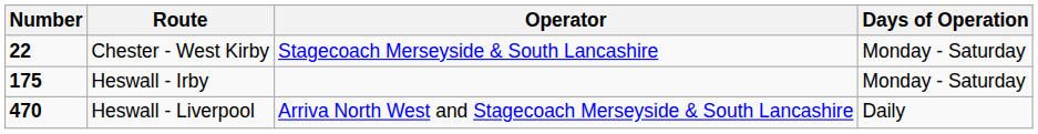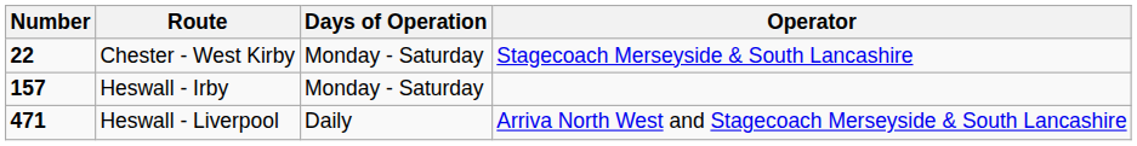 <table class="wikitable" border="1">
 <tr>
 <th>Number</th>
 <th>Route</th>
+<th>Days of Operation</th>
 <th>Operator</th>
-<th>Days of Operation</th>
 </tr>
 <tr>
 <td><strong>22</strong></td>
 <td>Chester - West Kirby</td>
+<td>Monday - Saturday</td>
 <td><a href='#'>Stagecoach Merseyside & South Lancashire</a></td>
-<td>Monday - Saturday</td>
 </tr>
 <tr>
-<td><strong>175</strong></td>
+<td><strong>157</strong></td>
 <td>Heswall - Irby</td>
+<td>Monday - Saturday</td>
 <td></td>
-<td>Monday - Saturday</td>
 </tr>
 <tr>
-<td><strong>470</strong></td>
+<td><strong>471</strong></td>
 <td>Heswall - Liverpool</td>
+<td>Daily</td>
 <td><a href='#'>Arriva North West</a> and <a href='#'>Stagecoach Merseyside & South Lancashire</a></td>
-<td>Daily</td>
 </tr>
 </table>
